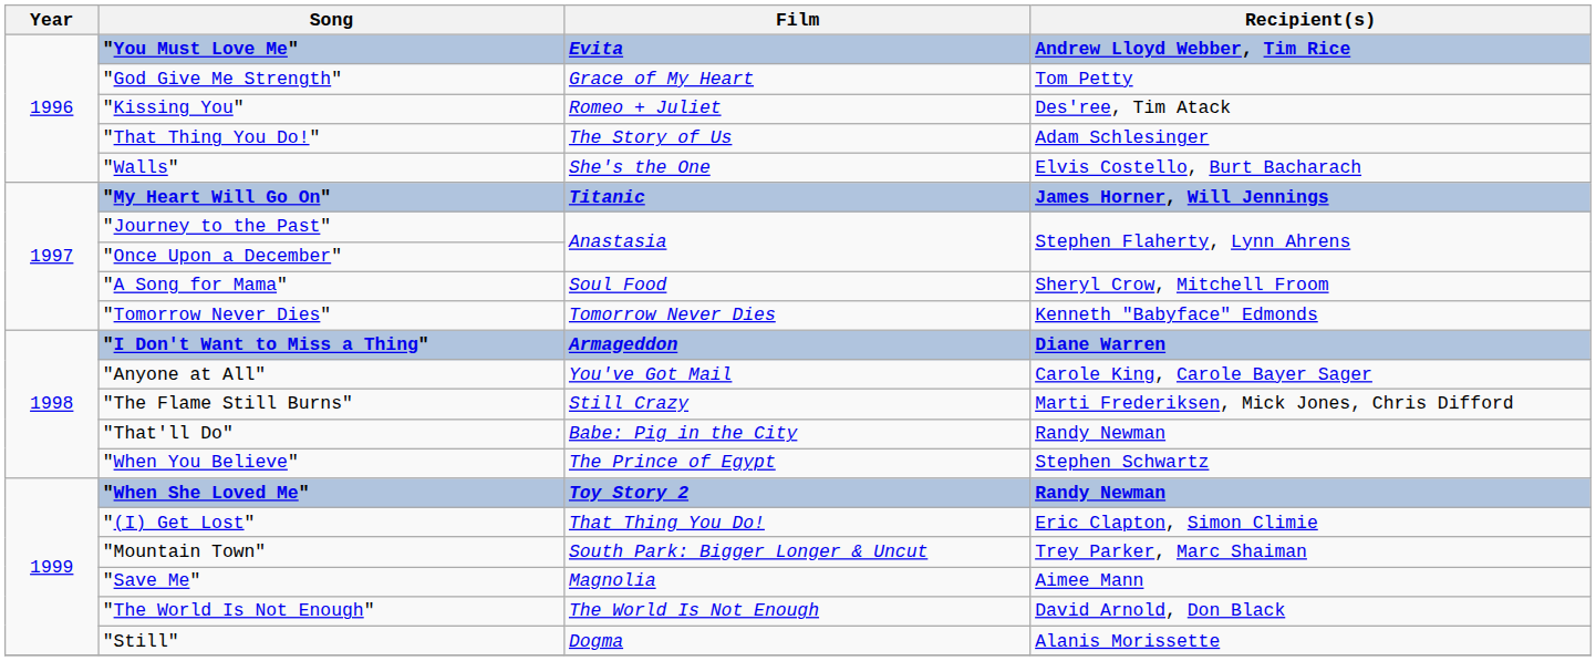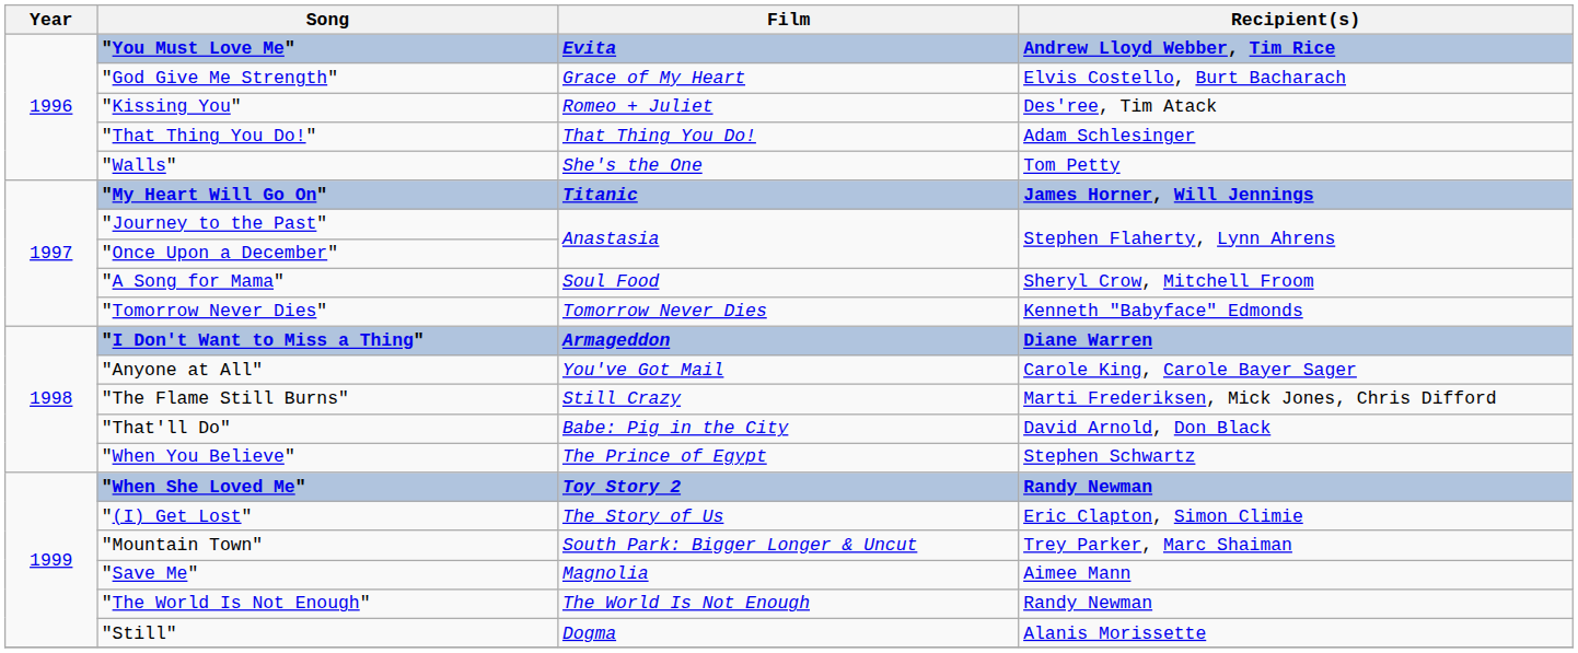 <table class="wikitable" width="90%" cellpadding="5">
 <tr>
 <th width="5%">Year</th>
 <th width="25%">Song</th>
 <th width="25%">Film</th>
 <th width="30%">Recipient(s)</th>
 </tr>
 <tr>
 <td rowspan="5" style="text-align:center;"><a href='#'>1996</a><br></td>
 <td style="background:#B0C4DE;"><strong>"<a href='#'>You Must Love Me</a>"</strong></td>
 <td style="background:#B0C4DE;"><strong><em><a href='#'>Evita</a></em></strong></td>
 <td style="background:#B0C4DE;"><strong><a href='#'>Andrew Lloyd Webber</a>, <a href='#'>Tim Rice</a></strong></td>
 </tr>
 <tr>
 <td>"<a href='#'>God Give Me Strength</a>"</td>
 <td><em><a href='#'>Grace of My Heart</a></em></td>
-<td><a href='#'>Tom Petty</a></td>
+<td><a href='#'>Elvis Costello</a>, <a href='#'>Burt Bacharach</a></td>
 </tr>
 <tr>
 <td>"<a href='#'>Kissing You</a>"</td>
 <td><em><a href='#'>Romeo + Juliet</a></em></td>
 <td><a href='#'>Des'ree</a>, Tim Atack</td>
 </tr>
 <tr>
 <td>"<a href='#'>That Thing You Do!</a>"</td>
-<td><em><a href='#'>The Story of Us</a></em></td>
+<td><em><a href='#'>That Thing You Do!</a></em></td>
 <td><a href='#'>Adam Schlesinger</a></td>
 </tr>
 <tr>
 <td>"<a href='#'>Walls</a>"</td>
 <td><em><a href='#'>She's the One</a></em></td>
-<td><a href='#'>Elvis Costello</a>, <a href='#'>Burt Bacharach</a></td>
+<td><a href='#'>Tom Petty</a></td>
 </tr>
 <tr>
 <td rowspan="5" style="text-align:center;"><a href='#'>1997</a><br></td>
 <td style="background:#B0C4DE;"><strong>"<a href='#'>My Heart Will Go On</a>"</strong></td>
 <td style="background:#B0C4DE;"><strong><em><a href='#'>Titanic</a></em></strong></td>
 <td style="background:#B0C4DE;"><strong><a href='#'>James Horner</a>, <a href='#'>Will Jennings</a></strong></td>
 </tr>
 <tr>
 <td>"<a href='#'>Journey to the Past</a>"</td>
 <td rowspan="2"><em><a href='#'>Anastasia</a></em></td>
 <td rowspan="2"><a href='#'>Stephen Flaherty</a>, <a href='#'>Lynn Ahrens</a></td>
 </tr>
 <tr>
 <td>"<a href='#'>Once Upon a December</a>"</td>
 </tr>
 <tr>
 <td>"<a href='#'>A Song for Mama</a>"</td>
 <td><em><a href='#'>Soul Food</a></em></td>
 <td><a href='#'>Sheryl Crow</a>, <a href='#'>Mitchell Froom</a></td>
 </tr>
 <tr>
 <td>"<a href='#'>Tomorrow Never Dies</a>"</td>
 <td><em><a href='#'>Tomorrow Never Dies</a></em></td>
 <td><a href='#'>Kenneth "Babyface" Edmonds</a></td>
 </tr>
 <tr>
 <td rowspan="5" style="text-align:center;"><a href='#'>1998</a><br></td>
 <td style="background:#B0C4DE;"><strong>"<a href='#'>I Don't Want to Miss a Thing</a>"</strong></td>
 <td style="background:#B0C4DE;"><strong><em><a href='#'>Armageddon</a></em></strong></td>
 <td style="background:#B0C4DE;"><strong><a href='#'>Diane Warren</a></strong></td>
 </tr>
 <tr>
 <td>"Anyone at All"</td>
 <td><em><a href='#'>You've Got Mail</a></em></td>
 <td><a href='#'>Carole King</a>, <a href='#'>Carole Bayer Sager</a></td>
 </tr>
 <tr>
 <td>"The Flame Still Burns"</td>
 <td><em><a href='#'>Still Crazy</a></em></td>
 <td><a href='#'>Marti Frederiksen</a>, Mick Jones, Chris Difford</td>
 </tr>
 <tr>
 <td>"That'll Do"</td>
 <td><em><a href='#'>Babe: Pig in the City</a></em></td>
-<td><a href='#'>Randy Newman</a></td>
+<td><a href='#'>David Arnold</a>, <a href='#'>Don Black</a></td>
 </tr>
 <tr>
 <td>"<a href='#'>When You Believe</a>"</td>
 <td><em><a href='#'>The Prince of Egypt</a></em></td>
 <td><a href='#'>Stephen Schwartz</a></td>
 </tr>
 <tr>
 <td rowspan="6" style="text-align:center;"><a href='#'>1999</a><br></td>
 <td style="background:#B0C4DE;"><strong>"<a href='#'>When She Loved Me</a>"</strong></td>
 <td style="background:#B0C4DE;"><strong><em><a href='#'>Toy Story 2</a></em></strong></td>
 <td style="background:#B0C4DE;"><strong><a href='#'>Randy Newman</a></strong></td>
 </tr>
 <tr>
 <td>"<a href='#'>(I) Get Lost</a>"</td>
-<td><em><a href='#'>That Thing You Do!</a></em></td>
+<td><em><a href='#'>The Story of Us</a></em></td>
 <td><a href='#'>Eric Clapton</a>, <a href='#'>Simon Climie</a></td>
 </tr>
 <tr>
 <td>"Mountain Town"</td>
 <td><em><a href='#'>South Park: Bigger Longer & Uncut</a></em></td>
 <td><a href='#'>Trey Parker</a>, <a href='#'>Marc Shaiman</a></td>
 </tr>
 <tr>
 <td>"<a href='#'>Save Me</a>"</td>
 <td><em><a href='#'>Magnolia</a></em></td>
 <td><a href='#'>Aimee Mann</a></td>
 </tr>
 <tr>
 <td>"<a href='#'>The World Is Not Enough</a>"</td>
 <td><em><a href='#'>The World Is Not Enough</a></em></td>
-<td><a href='#'>David Arnold</a>, <a href='#'>Don Black</a></td>
+<td><a href='#'>Randy Newman</a></td>
 </tr>
 <tr>
 <td>"Still"</td>
 <td><em><a href='#'>Dogma</a></em></td>
 <td><a href='#'>Alanis Morissette</a></td>
 </tr>
 <tr>
 </tr>
 </table>
